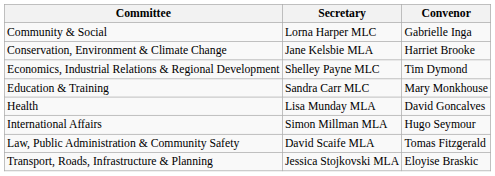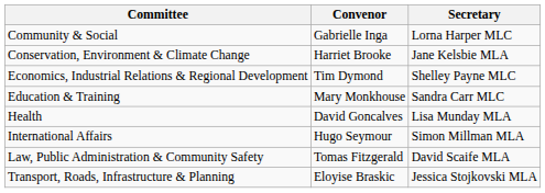 <table class="wikitable">
 <tr>
 <th>Committee</th>
+<th>Convenor</th>
 <th>Secretary</th>
-<th>Convenor</th>
 </tr>
 <tr>
 <td>Community & Social</td>
+<td>Gabrielle Inga</td>
 <td>Lorna Harper MLC</td>
-<td>Gabrielle Inga</td>
 </tr>
 <tr>
 <td>Conservation, Environment & Climate Change</td>
+<td>Harriet Brooke</td>
 <td>Jane Kelsbie MLA</td>
-<td>Harriet Brooke</td>
 </tr>
 <tr>
 <td>Economics, Industrial Relations & Regional Development</td>
+<td>Tim Dymond</td>
 <td>Shelley Payne MLC</td>
-<td>Tim Dymond</td>
 </tr>
 <tr>
 <td>Education & Training</td>
+<td>Mary Monkhouse</td>
 <td>Sandra Carr MLC</td>
-<td>Mary Monkhouse</td>
 </tr>
 <tr>
 <td>Health</td>
+<td>David Goncalves</td>
 <td>Lisa Munday MLA</td>
-<td>David Goncalves</td>
 </tr>
 <tr>
 <td>International Affairs</td>
+<td>Hugo Seymour</td>
 <td>Simon Millman MLA</td>
-<td>Hugo Seymour</td>
 </tr>
 <tr>
 <td>Law, Public Administration & Community Safety</td>
+<td>Tomas Fitzgerald</td>
 <td>David Scaife MLA</td>
-<td>Tomas Fitzgerald</td>
 </tr>
 <tr>
 <td>Transport, Roads, Infrastructure & Planning</td>
+<td>Eloyise Braskic</td>
 <td>Jessica Stojkovski MLA</td>
-<td>Eloyise Braskic</td>
 </tr>
 </table>
